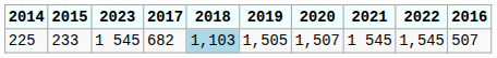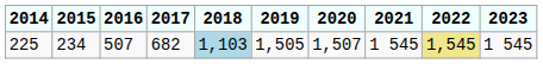 <table class="wikitable">
 <tr align="center" style="background:#F0FFFF;">
 <td><strong>2014</strong></td>
 <td><strong>2015</strong></td>
-<td><strong>2023</strong></td>
+<td><strong>2016</strong></td>
 <td><strong>2017</strong></td>
 <td><strong>2018</strong></td>
 <td><strong>2019</strong></td>
 <td><strong>2020</strong></td>
 <td><strong>2021</strong></td>
 <td><strong>2022</strong></td>
-<td><strong>2016</strong></td>
+<td><strong>2023</strong></td>
 </tr>
 <tr>
 <td>225</td>
-<td>233</td>
-<td>1 545</td>
+<td>234</td>
+<td>507</td>
 <td>682</td>
 <td style="background: lightblue;">1,103</td>
 <td>1,505</td>
 <td>1,507</td>
 <td>1 545</td>
-<td>1,545</td>
-<td>507</td>
+<td style="background: khaki;">1,545</td>
+<td>1 545</td>
 </tr>
 </table>
